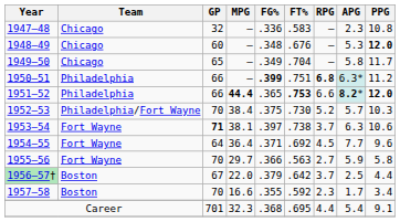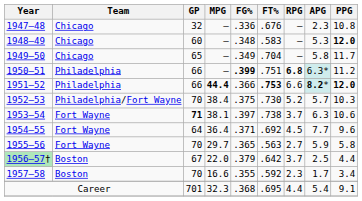 <table class="wikitable sortable" style="font-size:95%; text-align:right;">
 <tr>
 <th>Year</th>
 <th>Team</th>
 <th>GP</th>
 <th>MPG</th>
 <th>FG%</th>
 <th>FT%</th>
 <th>RPG</th>
 <th>APG</th>
 <th>PPG</th>
 </tr>
 <tr>
 <td style="text-align:left;"><a href='#'>1947–48</a></td>
 <td style="text-align:left;"><a href='#'>Chicago</a></td>
 <td>32</td>
 <td>–</td>
 <td>.336</td>
-<td>.583</td>
+<td>.676</td>
 <td>–</td>
 <td>2.3</td>
 <td>10.8</td>
 </tr>
 <tr>
 <td style="text-align:left;"><a href='#'>1948–49</a></td>
 <td style="text-align:left;"><a href='#'>Chicago</a></td>
 <td>60</td>
 <td>–</td>
 <td>.348</td>
-<td>.676</td>
+<td>.583</td>
 <td>–</td>
 <td>5.3</td>
 <td><strong>12.0</strong></td>
 </tr>
 <tr>
 <td style="text-align:left;"><a href='#'>1949–50</a></td>
 <td style="text-align:left;"><a href='#'>Chicago</a></td>
 <td>65</td>
 <td>–</td>
 <td>.349</td>
 <td>.704</td>
 <td>–</td>
 <td>5.8</td>
 <td>11.7</td>
 </tr>
 <tr>
 <td style="text-align:left;"><a href='#'>1950–51</a></td>
 <td style="text-align:left;"><a href='#'>Philadelphia</a></td>
 <td>66</td>
 <td>–</td>
 <td><strong>.399</strong></td>
 <td>.751</td>
 <td><strong>6.8</strong></td>
 <td style="background:#cfecec;">6.3*</td>
 <td>11.2</td>
 </tr>
 <tr>
 <td style="text-align:left;"><a href='#'>1951–52</a></td>
 <td style="text-align:left;"><a href='#'>Philadelphia</a></td>
 <td>66</td>
 <td><strong>44.4</strong></td>
-<td>.365</td>
+<td>.366</td>
 <td><strong>.753</strong></td>
 <td>6.6</td>
 <td style="background:#cfecec;"><strong>8.2</strong>*</td>
 <td><strong>12.0</strong></td>
 </tr>
 <tr>
 <td style="text-align:left;"><a href='#'>1952–53</a></td>
 <td style="text-align:left;"><a href='#'>Philadelphia</a>/<a href='#'>Fort Wayne</a></td>
 <td>70</td>
 <td>38.4</td>
 <td>.375</td>
 <td>.730</td>
 <td>5.2</td>
 <td>5.7</td>
 <td>10.3</td>
 </tr>
 <tr>
 <td style="text-align:left;"><a href='#'>1953–54</a></td>
 <td style="text-align:left;"><a href='#'>Fort Wayne</a></td>
 <td><strong>71</strong></td>
 <td>38.1</td>
 <td>.397</td>
 <td>.738</td>
 <td>3.7</td>
 <td>6.3</td>
 <td>10.6</td>
 </tr>
 <tr>
 <td style="text-align:left;"><a href='#'>1954–55</a></td>
 <td style="text-align:left;"><a href='#'>Fort Wayne</a></td>
 <td>64</td>
 <td>36.4</td>
 <td>.371</td>
 <td>.692</td>
 <td>4.5</td>
 <td>7.7</td>
 <td>9.6</td>
 </tr>
 <tr>
 <td style="text-align:left;"><a href='#'>1955–56</a></td>
 <td style="text-align:left;"><a href='#'>Fort Wayne</a></td>
 <td>70</td>
 <td>29.7</td>
-<td>.366</td>
+<td>.365</td>
 <td>.563</td>
 <td>2.7</td>
 <td>5.9</td>
 <td>5.8</td>
 </tr>
 <tr>
 <td style="text-align:left;background:#afe6ba;"><a href='#'>1956–57</a>†</td>
 <td style="text-align:left;"><a href='#'>Boston</a></td>
 <td>67</td>
 <td>22.0</td>
 <td>.379</td>
 <td>.642</td>
 <td>3.7</td>
 <td>2.5</td>
 <td>4.4</td>
 </tr>
 <tr>
 <td style="text-align:left;"><a href='#'>1957–58</a></td>
 <td style="text-align:left;"><a href='#'>Boston</a></td>
 <td>70</td>
 <td>16.6</td>
 <td>.355</td>
 <td>.592</td>
 <td>2.3</td>
 <td>1.7</td>
 <td>3.4</td>
 </tr>
 <tr>
 </tr>
 <tr class="sortbottom">
 <td style="text-align:center;" colspan="2">Career</td>
 <td>701</td>
 <td>32.3</td>
 <td>.368</td>
 <td>.695</td>
 <td>4.4</td>
 <td>5.4</td>
 <td>9.1</td>
 </tr>
 <tr>
 </tr>
 </table>
